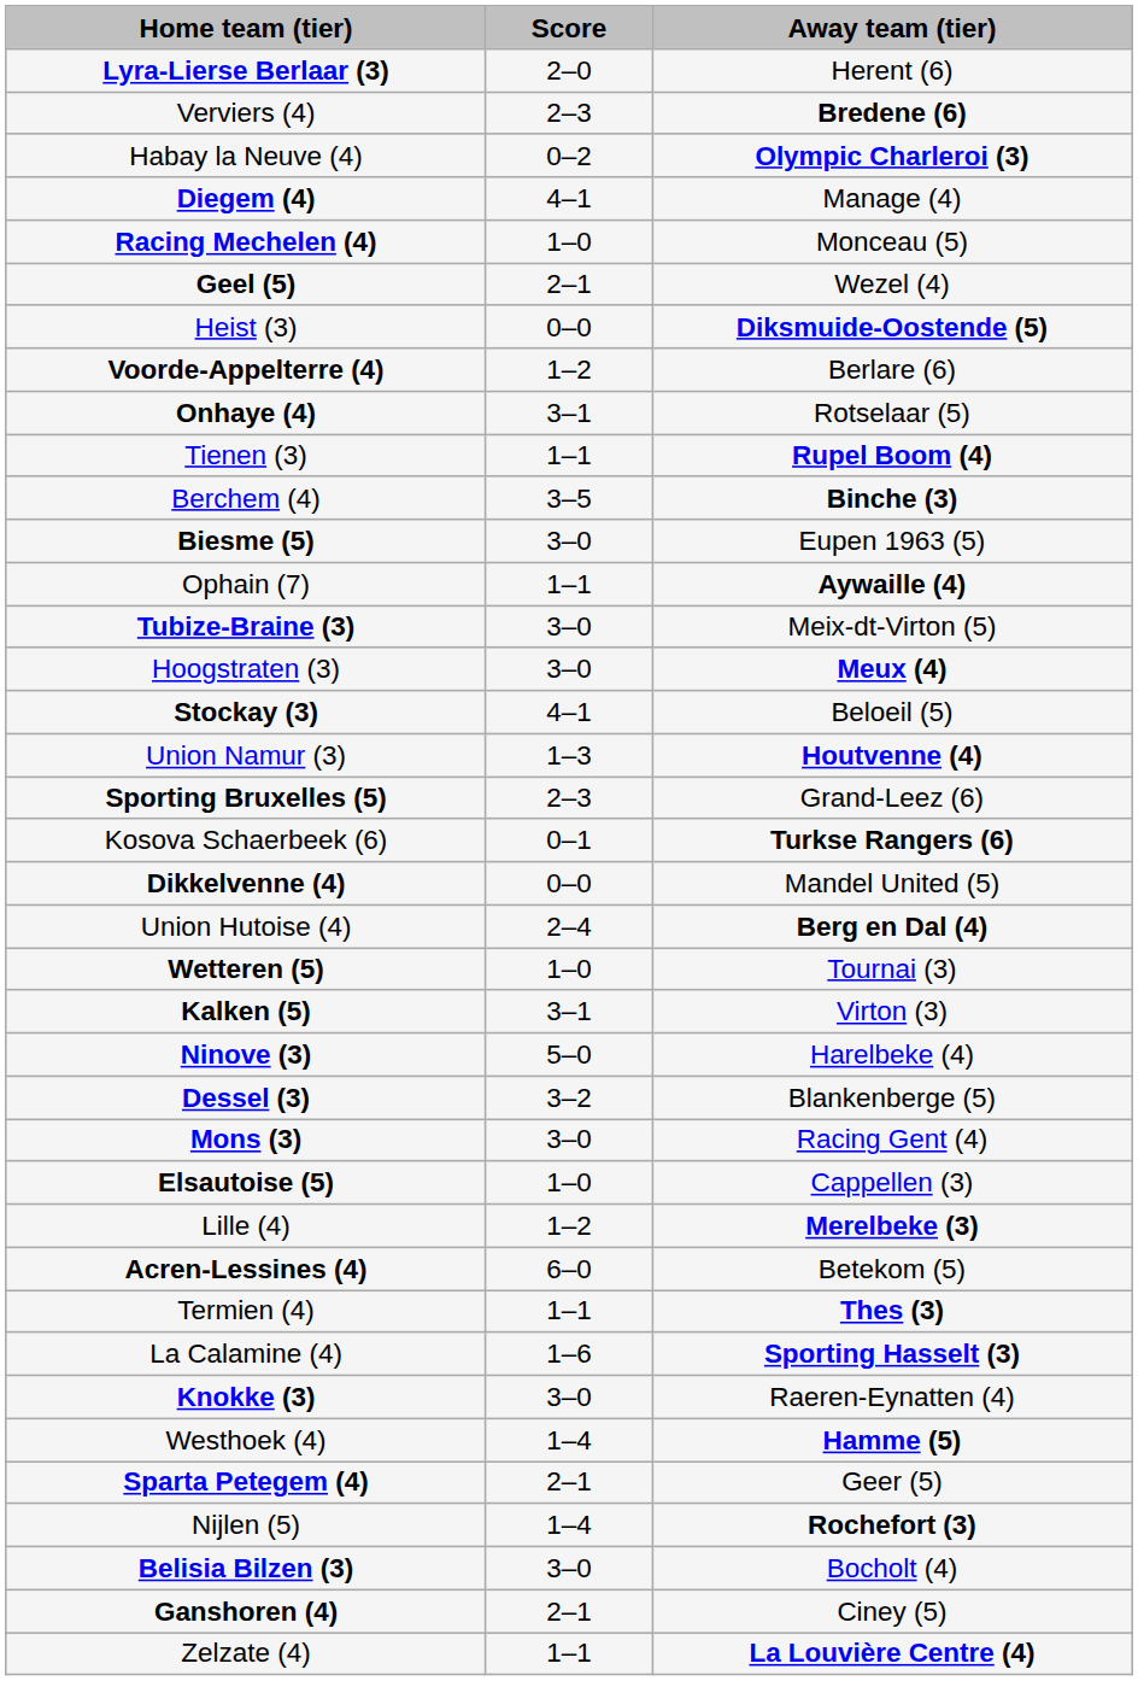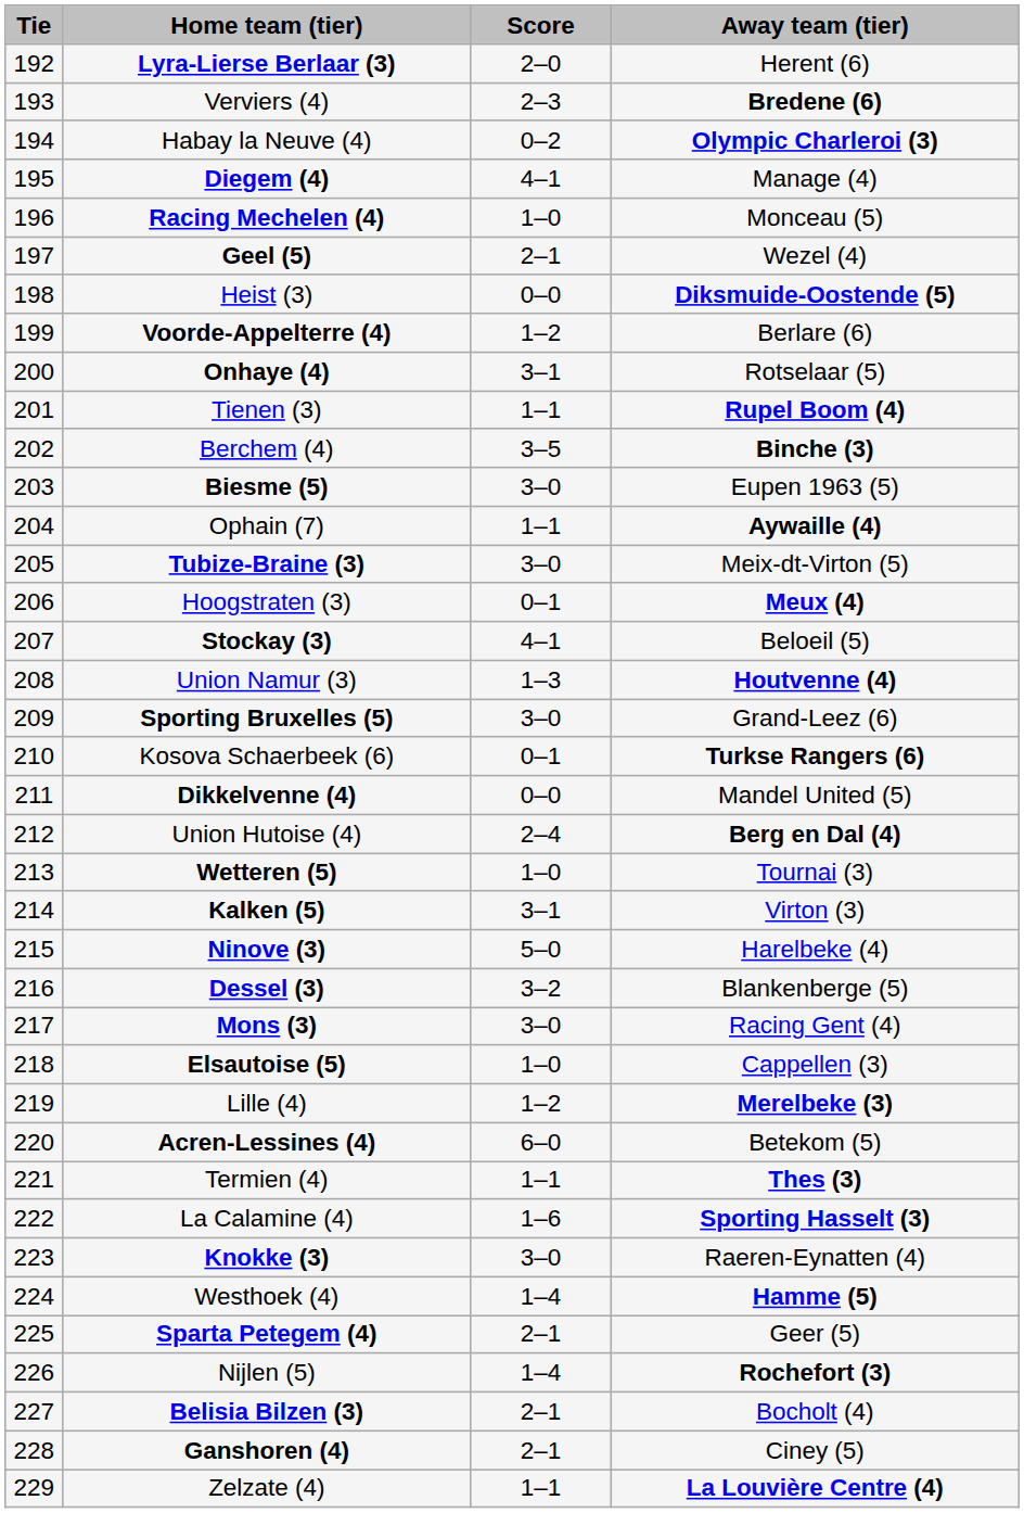 <table class="wikitable" style="width: 600px; background:WhiteSmoke; text-align:center; font-size:90%">
 <tr>
+<td scope="col" style="width:  5.00%; background:silver;"><strong>Tie</strong></td>
 <td scope="col" style="width: 36.25%; background:silver;"><strong>Home team (tier)</strong></td>
 <td scope="col" style="width: 12.50%; background:silver;"><strong>Score</strong></td>
 <td scope="col" style="width: 36.25%; background:silver;"><strong>Away team (tier)</strong></td>
 </tr>
 <tr>
+<td>192</td>
 <td><strong><a href='#'>Lyra-Lierse Berlaar</a> (3)</strong></td>
 <td>2–0</td>
 <td>Herent (6)</td>
 </tr>
 <tr>
+<td>193</td>
 <td>Verviers (4)</td>
 <td>2–3</td>
 <td><strong>Bredene (6)</strong></td>
 </tr>
 <tr>
+<td>194</td>
 <td>Habay la Neuve (4)</td>
 <td>0–2</td>
 <td><strong><a href='#'>Olympic Charleroi</a> (3)</strong></td>
 </tr>
 <tr>
+<td>195</td>
 <td><strong><a href='#'>Diegem</a> (4)</strong></td>
 <td>4–1</td>
 <td>Manage (4)</td>
 </tr>
 <tr>
+<td>196</td>
 <td><strong><a href='#'>Racing Mechelen</a> (4)</strong></td>
 <td>1–0</td>
 <td>Monceau (5)</td>
 </tr>
 <tr>
+<td>197</td>
 <td><strong>Geel (5)</strong></td>
 <td>2–1</td>
 <td>Wezel (4)</td>
 </tr>
 <tr>
+<td>198</td>
 <td><a href='#'>Heist</a> (3)</td>
 <td>0–0 </td>
 <td><strong><a href='#'>Diksmuide-Oostende</a> (5)</strong></td>
 </tr>
 <tr>
+<td>199</td>
 <td><strong>Voorde-Appelterre (4)</strong></td>
 <td>1–2</td>
 <td>Berlare (6)</td>
 </tr>
 <tr>
+<td>200</td>
 <td><strong>Onhaye (4)</strong></td>
 <td>3–1</td>
 <td>Rotselaar (5)</td>
 </tr>
 <tr>
+<td>201</td>
 <td><a href='#'>Tienen</a> (3)</td>
 <td>1–1 </td>
 <td><strong><a href='#'>Rupel Boom</a> (4)</strong></td>
 </tr>
 <tr>
+<td>202</td>
 <td><a href='#'>Berchem</a> (4)</td>
 <td>3–5</td>
 <td><strong>Binche (3)</strong></td>
 </tr>
 <tr>
+<td>203</td>
 <td><strong>Biesme (5)</strong></td>
 <td>3–0</td>
 <td>Eupen 1963 (5)</td>
 </tr>
 <tr>
+<td>204</td>
 <td>Ophain (7)</td>
 <td>1–1 </td>
 <td><strong>Aywaille (4)</strong></td>
 </tr>
 <tr>
+<td>205</td>
 <td><strong><a href='#'>Tubize-Braine</a> (3)</strong></td>
 <td>3–0</td>
 <td>Meix-dt-Virton (5)</td>
 </tr>
 <tr>
+<td>206</td>
 <td><a href='#'>Hoogstraten</a> (3)</td>
-<td>3–0</td>
+<td>0–1</td>
 <td><strong><a href='#'>Meux</a> (4)</strong></td>
 </tr>
 <tr>
+<td>207</td>
 <td><strong>Stockay (3)</strong></td>
 <td>4–1</td>
 <td>Beloeil (5)</td>
 </tr>
 <tr>
+<td>208</td>
 <td><a href='#'>Union Namur</a> (3)</td>
 <td>1–3</td>
 <td><strong><a href='#'>Houtvenne</a> (4)</strong></td>
 </tr>
 <tr>
+<td>209</td>
 <td><strong>Sporting Bruxelles (5)</strong></td>
-<td>2–3</td>
+<td>3–0</td>
 <td>Grand-Leez (6)</td>
 </tr>
 <tr>
+<td>210</td>
 <td>Kosova Schaerbeek (6)</td>
 <td>0–1</td>
 <td><strong>Turkse Rangers (6)</strong></td>
 </tr>
 <tr>
+<td>211</td>
 <td><strong>Dikkelvenne (4)</strong></td>
 <td>0–0 </td>
 <td>Mandel United (5)</td>
 </tr>
 <tr>
+<td>212</td>
 <td>Union Hutoise (4)</td>
 <td>2–4</td>
 <td><strong>Berg en Dal (4)</strong></td>
 </tr>
 <tr>
+<td>213</td>
 <td><strong>Wetteren (5)</strong></td>
 <td>1–0</td>
 <td><a href='#'>Tournai</a> (3)</td>
 </tr>
 <tr>
+<td>214</td>
 <td><strong>Kalken (5)</strong></td>
 <td>3–1</td>
 <td><a href='#'>Virton</a> (3)</td>
 </tr>
 <tr>
+<td>215</td>
 <td><strong><a href='#'>Ninove</a> (3)</strong></td>
 <td>5–0</td>
 <td><a href='#'>Harelbeke</a> (4)</td>
 </tr>
 <tr>
+<td>216</td>
 <td><strong><a href='#'>Dessel</a> (3)</strong></td>
 <td>3–2</td>
 <td>Blankenberge (5)</td>
 </tr>
 <tr>
+<td>217</td>
 <td><strong><a href='#'>Mons</a> (3)</strong></td>
 <td>3–0</td>
 <td><a href='#'>Racing Gent</a> (4)</td>
 </tr>
 <tr>
+<td>218</td>
 <td><strong>Elsautoise (5)</strong></td>
 <td>1–0</td>
 <td><a href='#'>Cappellen</a> (3)</td>
 </tr>
 <tr>
+<td>219</td>
 <td>Lille (4)</td>
 <td>1–2</td>
 <td><strong><a href='#'>Merelbeke</a> (3)</strong></td>
 </tr>
 <tr>
+<td>220</td>
 <td><strong>Acren-Lessines (4)</strong></td>
 <td>6–0</td>
 <td>Betekom (5)</td>
 </tr>
 <tr>
+<td>221</td>
 <td>Termien (4)</td>
 <td>1–1 </td>
 <td><strong><a href='#'>Thes</a> (3)</strong></td>
 </tr>
 <tr>
+<td>222</td>
 <td>La Calamine (4)</td>
 <td>1–6</td>
 <td><strong><a href='#'>Sporting Hasselt</a> (3)</strong></td>
 </tr>
 <tr>
+<td>223</td>
 <td><strong><a href='#'>Knokke</a> (3)</strong></td>
 <td>3–0</td>
 <td>Raeren-Eynatten (4)</td>
 </tr>
 <tr>
+<td>224</td>
 <td>Westhoek (4)</td>
 <td>1–4</td>
 <td><strong><a href='#'>Hamme</a> (5)</strong></td>
 </tr>
 <tr>
+<td>225</td>
 <td><strong><a href='#'>Sparta Petegem</a> (4)</strong></td>
 <td>2–1</td>
 <td>Geer (5)</td>
 </tr>
 <tr>
+<td>226</td>
 <td>Nijlen (5)</td>
 <td>1–4</td>
 <td><strong>Rochefort (3)</strong></td>
 </tr>
 <tr>
+<td>227</td>
 <td><strong><a href='#'>Belisia Bilzen</a> (3)</strong></td>
-<td>3–0</td>
+<td>2–1</td>
 <td><a href='#'>Bocholt</a> (4)</td>
 </tr>
 <tr>
+<td>228</td>
 <td><strong>Ganshoren (4)</strong></td>
 <td>2–1</td>
 <td>Ciney (5)</td>
 </tr>
 <tr>
+<td>229</td>
 <td>Zelzate (4)</td>
 <td>1–1 </td>
 <td><strong><a href='#'>La Louvière Centre</a> (4)</strong></td>
 </tr>
 </table>
